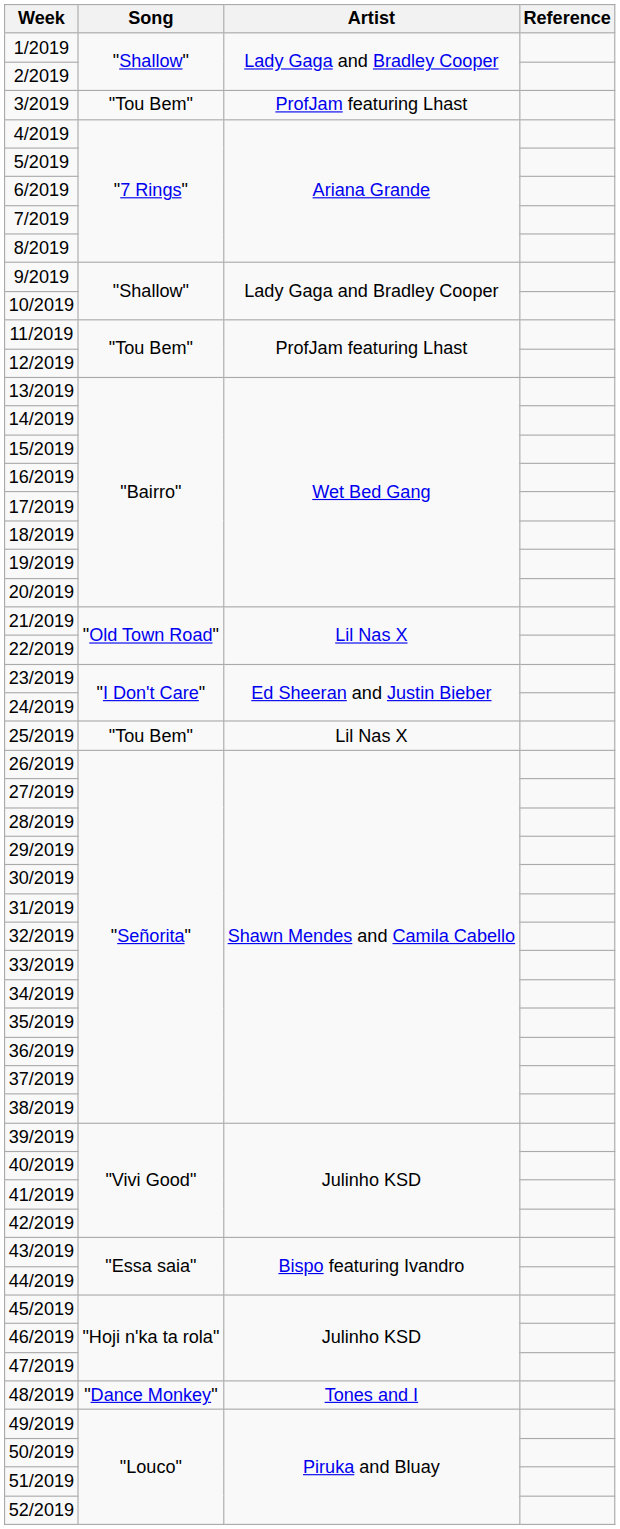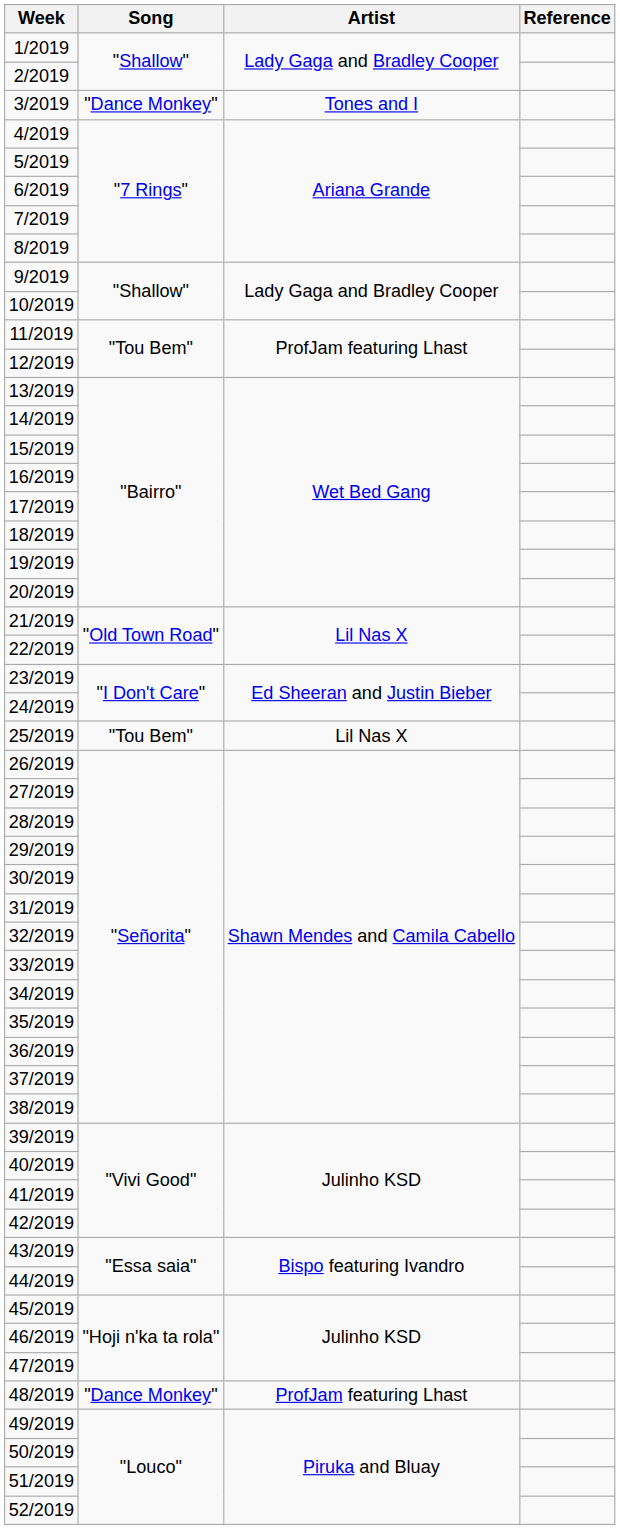 <table class="wikitable" style="text-align:center">
 <tr>
 <th>Week</th>
 <th>Song</th>
 <th>Artist</th>
 <th>Reference</th>
 </tr>
 <tr>
 <td>1/2019</td>
 <td rowspan="2">"<a href='#'>Shallow</a>"</td>
 <td rowspan="2"><a href='#'>Lady Gaga</a> and <a href='#'>Bradley Cooper</a></td>
 <td></td>
 </tr>
 <tr>
 <td>2/2019</td>
 <td></td>
 </tr>
 <tr>
 <td>3/2019</td>
-<td>"Tou Bem"</td>
-<td><a href='#'>ProfJam</a> featuring Lhast</td>
+<td>"<a href='#'>Dance Monkey</a>"</td>
+<td><a href='#'>Tones and I</a></td>
 <td></td>
 </tr>
 <tr>
 <td>4/2019</td>
 <td rowspan="5">"<a href='#'>7 Rings</a>"</td>
 <td rowspan="5"><a href='#'>Ariana Grande</a></td>
 <td></td>
 </tr>
 <tr>
 <td>5/2019</td>
 <td></td>
 </tr>
 <tr>
 <td>6/2019</td>
 <td></td>
 </tr>
 <tr>
 <td>7/2019</td>
 <td></td>
 </tr>
 <tr>
 <td>8/2019</td>
 <td></td>
 </tr>
 <tr>
 <td>9/2019</td>
 <td rowspan="2">"Shallow"</td>
 <td rowspan="2">Lady Gaga and Bradley Cooper</td>
 <td></td>
 </tr>
 <tr>
 <td>10/2019</td>
 <td></td>
 </tr>
 <tr>
 <td>11/2019</td>
 <td rowspan="2">"Tou Bem"</td>
 <td rowspan="2">ProfJam featuring Lhast</td>
 <td></td>
 </tr>
 <tr>
 <td>12/2019</td>
 <td></td>
 </tr>
 <tr>
 <td>13/2019</td>
 <td rowspan="8">"Bairro"</td>
 <td rowspan="8"><a href='#'>Wet Bed Gang</a></td>
 <td></td>
 </tr>
 <tr>
 <td>14/2019</td>
 <td></td>
 </tr>
 <tr>
 <td>15/2019</td>
 <td></td>
 </tr>
 <tr>
 <td>16/2019</td>
 <td></td>
 </tr>
 <tr>
 <td>17/2019</td>
 <td></td>
 </tr>
 <tr>
 <td>18/2019</td>
 <td></td>
 </tr>
 <tr>
 <td>19/2019</td>
 <td></td>
 </tr>
 <tr>
 <td>20/2019</td>
 <td></td>
 </tr>
 <tr>
 <td>21/2019</td>
 <td rowspan="2">"<a href='#'>Old Town Road</a>"</td>
 <td rowspan="2"><a href='#'>Lil Nas X</a></td>
 <td></td>
 </tr>
 <tr>
 <td>22/2019</td>
 <td></td>
 </tr>
 <tr>
 <td>23/2019</td>
 <td rowspan="2">"<a href='#'>I Don't Care</a>"</td>
 <td rowspan="2"><a href='#'>Ed Sheeran</a> and <a href='#'>Justin Bieber</a></td>
 <td></td>
 </tr>
 <tr>
 <td>24/2019</td>
 <td></td>
 </tr>
 <tr>
 <td>25/2019</td>
 <td>"Tou Bem"</td>
 <td>Lil Nas X</td>
 <td></td>
 </tr>
 <tr>
 <td>26/2019</td>
 <td rowspan="13">"<a href='#'>Señorita</a>"</td>
 <td rowspan="13"><a href='#'>Shawn Mendes</a> and <a href='#'>Camila Cabello</a></td>
 <td></td>
 </tr>
 <tr>
 <td>27/2019</td>
 <td></td>
 </tr>
 <tr>
 <td>28/2019</td>
 <td></td>
 </tr>
 <tr>
 <td>29/2019</td>
 <td></td>
 </tr>
 <tr>
 <td>30/2019</td>
 <td></td>
 </tr>
 <tr>
 <td>31/2019</td>
 <td></td>
 </tr>
 <tr>
 <td>32/2019</td>
 <td></td>
 </tr>
 <tr>
 <td>33/2019</td>
 <td></td>
 </tr>
 <tr>
 <td>34/2019</td>
 <td></td>
 </tr>
 <tr>
 <td>35/2019</td>
 <td></td>
 </tr>
 <tr>
 <td>36/2019</td>
 <td></td>
 </tr>
 <tr>
 <td>37/2019</td>
 <td></td>
 </tr>
 <tr>
 <td>38/2019</td>
 <td></td>
 </tr>
 <tr>
 <td>39/2019</td>
 <td rowspan="4">"Vivi Good"</td>
 <td rowspan="4">Julinho KSD</td>
 <td></td>
 </tr>
 <tr>
 <td>40/2019</td>
 <td></td>
 </tr>
 <tr>
 <td>41/2019</td>
 <td></td>
 </tr>
 <tr>
 <td>42/2019</td>
 <td></td>
 </tr>
 <tr>
 <td>43/2019</td>
 <td rowspan="2">"Essa saia"</td>
 <td rowspan="2"><a href='#'>Bispo</a> featuring Ivandro</td>
 <td></td>
 </tr>
 <tr>
 <td>44/2019</td>
 <td></td>
 </tr>
 <tr>
 <td>45/2019</td>
 <td rowspan="3">"Hoji n'ka ta rola"</td>
 <td rowspan="3">Julinho KSD</td>
 <td></td>
 </tr>
 <tr>
 <td>46/2019</td>
 <td></td>
 </tr>
 <tr>
 <td>47/2019</td>
 <td></td>
 </tr>
 <tr>
 <td>48/2019</td>
 <td>"<a href='#'>Dance Monkey</a>"</td>
-<td><a href='#'>Tones and I</a></td>
+<td><a href='#'>ProfJam</a> featuring Lhast</td>
 <td></td>
 </tr>
 <tr>
 <td>49/2019</td>
 <td rowspan="4">"Louco"</td>
 <td rowspan="4"><a href='#'>Piruka</a> and Bluay</td>
 <td></td>
 </tr>
 <tr>
 <td>50/2019</td>
 <td></td>
 </tr>
 <tr>
 <td>51/2019</td>
 <td></td>
 </tr>
 <tr>
 <td>52/2019</td>
 <td></td>
 </tr>
 </table>
